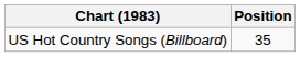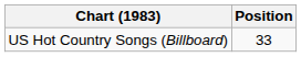 <table class="wikitable">
 <tr>
 <th>Chart (1983)</th>
 <th>Position</th>
 </tr>
 <tr>
 <td>US Hot Country Songs (<em>Billboard</em>)</td>
-<td align="center">35</td>
+<td align="center">33</td>
 </tr>
 </table>
